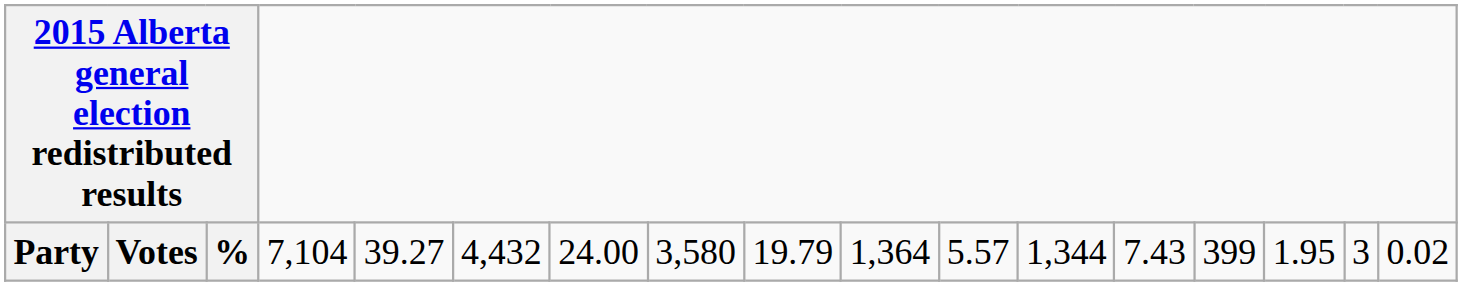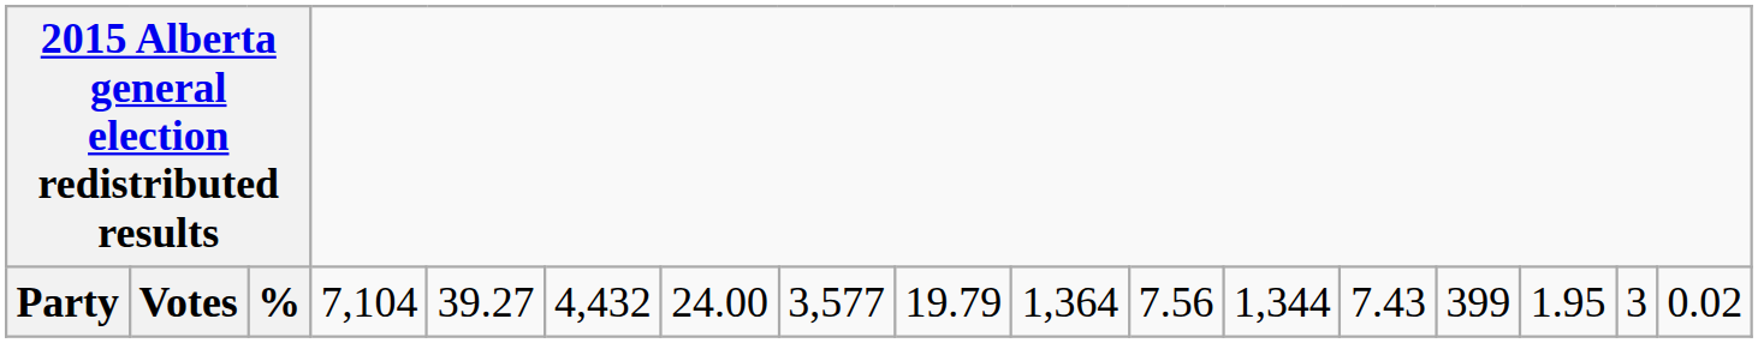 <table class=wikitable>
 <tr>
 <th colspan=4><a href='#'>2015 Alberta general election</a> redistributed results</th>
 </tr>
 <tr>
 <th colspan=2>Party</th>
 <th>Votes</th>
 <th>%<br></th>
 <td align=right>7,104</td>
 <td align=right>39.27<br></td>
 <td align=right>4,432</td>
 <td align=right>24.00<br></td>
-<td align=right>3,580</td>
+<td align=right>3,577</td>
 <td align=right>19.79<br></td>
 <td align=right>1,364</td>
-<td align=right>5.57<br></td>
+<td align=right>7.56<br></td>
 <td align=right>1,344</td>
 <td align=right>7.43<br></td>
 <td align=right>399</td>
 <td align=right>1.95<br></td>
 <td align=right>3</td>
 <td align=right>0.02<br></td>
 </tr>
 </table>
